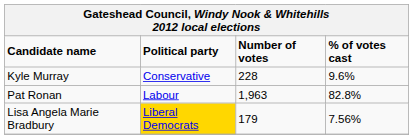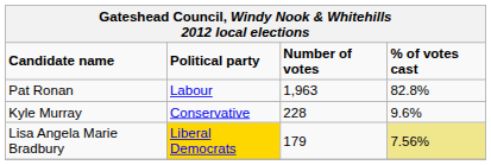 <table class="wikitable" style="float: right; margin-left: 2em; width: 40%; font-size: 90%;" cellspacing="3">
 <tr>
 <th colspan="4">Gateshead Council, <em>Windy Nook & Whitehills<br>2012 local elections</em></th>
 </tr>
 <tr>
 <td><strong>Candidate name</strong></td>
 <td><strong>Political party</strong></td>
 <td><strong>Number of votes</strong></td>
 <td><strong>% of votes cast</strong></td>
 </tr>
 <tr>
+<td>Pat Ronan</td>
+<td><a href='#'>Labour</a></td>
+<td>1,963</td>
+<td>82.8%</td>
+</tr>
+<tr>
 <td>Kyle Murray</td>
 <td><a href='#'>Conservative</a></td>
 <td>228</td>
 <td>9.6%</td>
 </tr>
 <tr>
-<td>Pat Ronan</td>
-<td><a href='#'>Labour</a></td>
-<td>1,963</td>
-<td>82.8%</td>
-</tr>
-<tr>
 <td>Lisa Angela Marie Bradbury</td>
 <td style="background: gold;"><a href='#'>Liberal Democrats</a></td>
 <td>179</td>
-<td>7.56%</td>
+<td style="background: khaki;">7.56%</td>
 </tr>
 <tr>
 </tr>
 </table>
